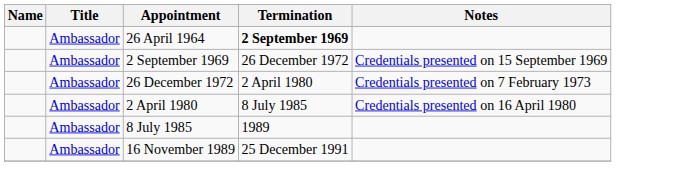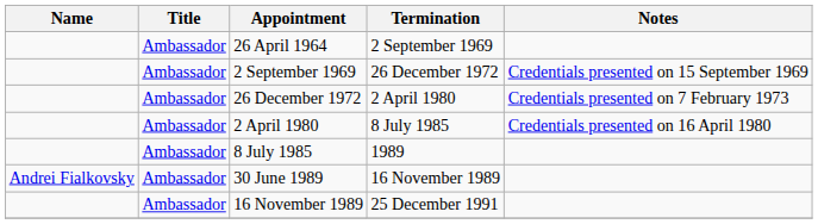 <table class="wikitable">
 <tr valign="middle">
 <th>Name</th>
 <th>Title</th>
 <th>Appointment</th>
 <th>Termination</th>
 <th>Notes</th>
 </tr>
 <tr>
 <td></td>
 <td><a href='#'>Ambassador</a></td>
 <td>26 April 1964</td>
-<td><strong>2 September 1969</strong></td>
+<td>2 September 1969</td>
 <td></td>
 </tr>
 <tr>
 <td></td>
 <td><a href='#'>Ambassador</a></td>
 <td>2 September 1969</td>
 <td>26 December 1972</td>
 <td><a href='#'>Credentials presented</a> on 15 September 1969</td>
 </tr>
 <tr>
 <td></td>
 <td><a href='#'>Ambassador</a></td>
 <td>26 December 1972</td>
 <td>2 April 1980</td>
 <td><a href='#'>Credentials presented</a> on 7 February 1973</td>
 </tr>
 <tr>
 <td></td>
 <td><a href='#'>Ambassador</a></td>
 <td>2 April 1980</td>
 <td>8 July 1985</td>
 <td><a href='#'>Credentials presented</a> on 16 April 1980</td>
 </tr>
 <tr>
 <td></td>
 <td><a href='#'>Ambassador</a></td>
 <td>8 July 1985</td>
 <td>1989</td>
 <td></td>
 </tr>
 <tr>
+<td><a href='#'>Andrei Fialkovsky</a></td>
+<td><a href='#'>Ambassador</a></td>
+<td>30 June 1989</td>
+<td>16 November 1989</td>
+<td></td>
+</tr>
+<tr>
 <td></td>
 <td><a href='#'>Ambassador</a></td>
 <td>16 November 1989</td>
 <td>25 December 1991</td>
 <td></td>
 </tr>
 <tr>
 </tr>
 </table>
